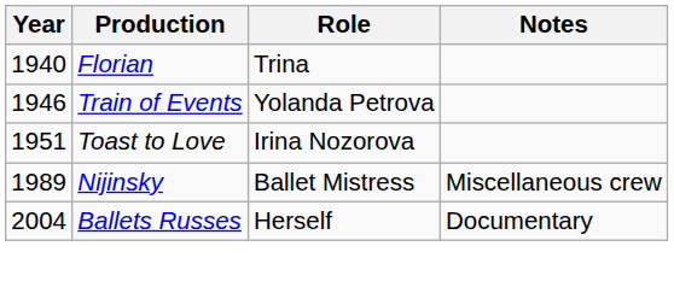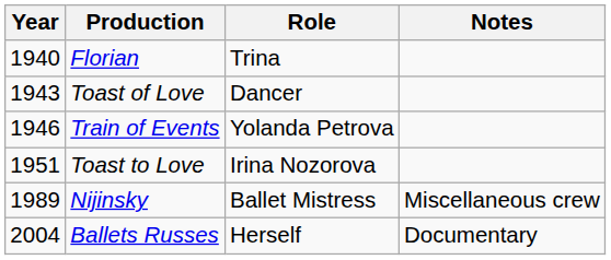 <table class="wikitable sortable">
 <tr>
 <th>Year</th>
 <th>Production</th>
 <th>Role</th>
 <th>Notes</th>
 </tr>
 <tr>
 <td>1940</td>
 <td><em><a href='#'>Florian</a></em></td>
 <td>Trina</td>
+<td></td>
+</tr>
+<tr>
+<td>1943</td>
+<td><em>Toast of Love</em></td>
+<td>Dancer</td>
 <td></td>
 </tr>
 <tr>
 <td>1946</td>
 <td><em><a href='#'>Train of Events</a></em></td>
 <td>Yolanda Petrova</td>
 <td></td>
 </tr>
 <tr>
 <td>1951</td>
 <td><em>Toast to Love</em></td>
 <td>Irina Nozorova</td>
 <td></td>
 </tr>
 <tr>
 <td>1989</td>
 <td><em><a href='#'>Nijinsky</a></em></td>
 <td>Ballet Mistress</td>
 <td>Miscellaneous crew</td>
 </tr>
 <tr>
 <td>2004</td>
 <td><em><a href='#'>Ballets Russes</a></em></td>
 <td>Herself</td>
 <td>Documentary</td>
 </tr>
 </table>
